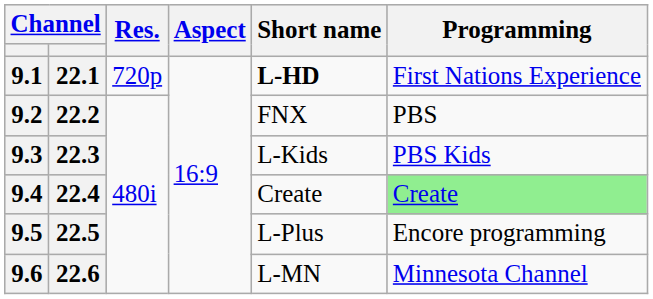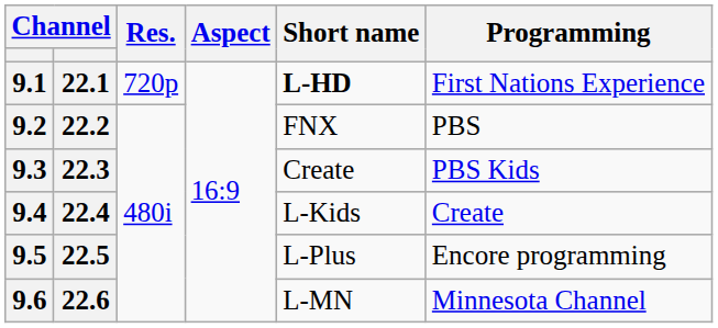 <table class="wikitable">
 <tr>
 <th scope = "col" colspan="2"><a href='#'>Channel</a></th>
 <th scope = "col" rowspan="2"><a href='#'>Res.</a></th>
 <th scope = "col" rowspan="2"><a href='#'>Aspect</a></th>
 <th scope = "col" rowspan="2">Short name</th>
 <th scope = "col" rowspan="2">Programming</th>
 </tr>
 <tr>
 <th scope = "col"></th>
 <th></th>
 </tr>
 <tr>
 <th scope = "row">9.1</th>
 <th>22.1</th>
 <td><a href='#'>720p</a></td>
 <td rowspan="6"><a href='#'>16:9</a></td>
 <td><strong>L-HD</strong></td>
 <td><a href='#'>First Nations Experience</a></td>
 </tr>
 <tr>
 <th scope = "row">9.2</th>
 <th>22.2</th>
 <td rowspan="5"><a href='#'>480i</a></td>
 <td>FNX</td>
 <td>PBS</td>
 </tr>
 <tr>
 <th scope = "row">9.3</th>
 <th>22.3</th>
-<td>L-Kids</td>
+<td>Create</td>
 <td><a href='#'>PBS Kids</a></td>
 </tr>
 <tr>
 <th scope = "row">9.4</th>
 <th>22.4</th>
-<td>Create</td>
-<td style="background: lightgreen;"><a href='#'>Create</a></td>
+<td>L-Kids</td>
+<td><a href='#'>Create</a></td>
 </tr>
 <tr>
 <th scope = "row">9.5</th>
 <th>22.5</th>
 <td>L-Plus</td>
 <td>Encore programming</td>
 </tr>
 <tr>
 <th scope = "row">9.6</th>
 <th>22.6</th>
 <td>L-MN</td>
 <td><a href='#'>Minnesota Channel</a></td>
 </tr>
 </table>
